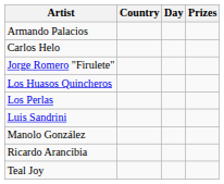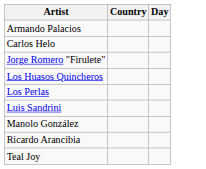 <table class="wikitable">
 <tr>
 <th>Artist</th>
 <th>Country</th>
 <th>Day</th>
-<th>Prizes</th>
 </tr>
 <tr>
 <td>Armando Palacios</td>
-<td></td>
 <td></td>
 <td></td>
 </tr>
 <tr>
 <td>Carlos Helo</td>
 <td></td>
 <td></td>
-<td></td>
 </tr>
 <tr>
 <td><a href='#'>Jorge Romero</a> "Firulete"</td>
-<td></td>
 <td></td>
 <td></td>
 </tr>
 <tr>
 <td><a href='#'>Los Huasos Quincheros</a></td>
 <td></td>
 <td></td>
-<td></td>
 </tr>
 <tr>
 <td><a href='#'>Los Perlas</a></td>
-<td></td>
 <td></td>
 <td></td>
 </tr>
 <tr>
 <td><a href='#'>Luis Sandrini</a></td>
 <td></td>
 <td></td>
-<td></td>
 </tr>
 <tr>
 <td>Manolo González</td>
-<td></td>
 <td></td>
 <td></td>
 </tr>
 <tr>
 <td>Ricardo Arancibia</td>
 <td></td>
 <td></td>
-<td></td>
 </tr>
 <tr>
 <td>Teal Joy</td>
 <td></td>
 <td></td>
-<td></td>
 </tr>
 </table>
